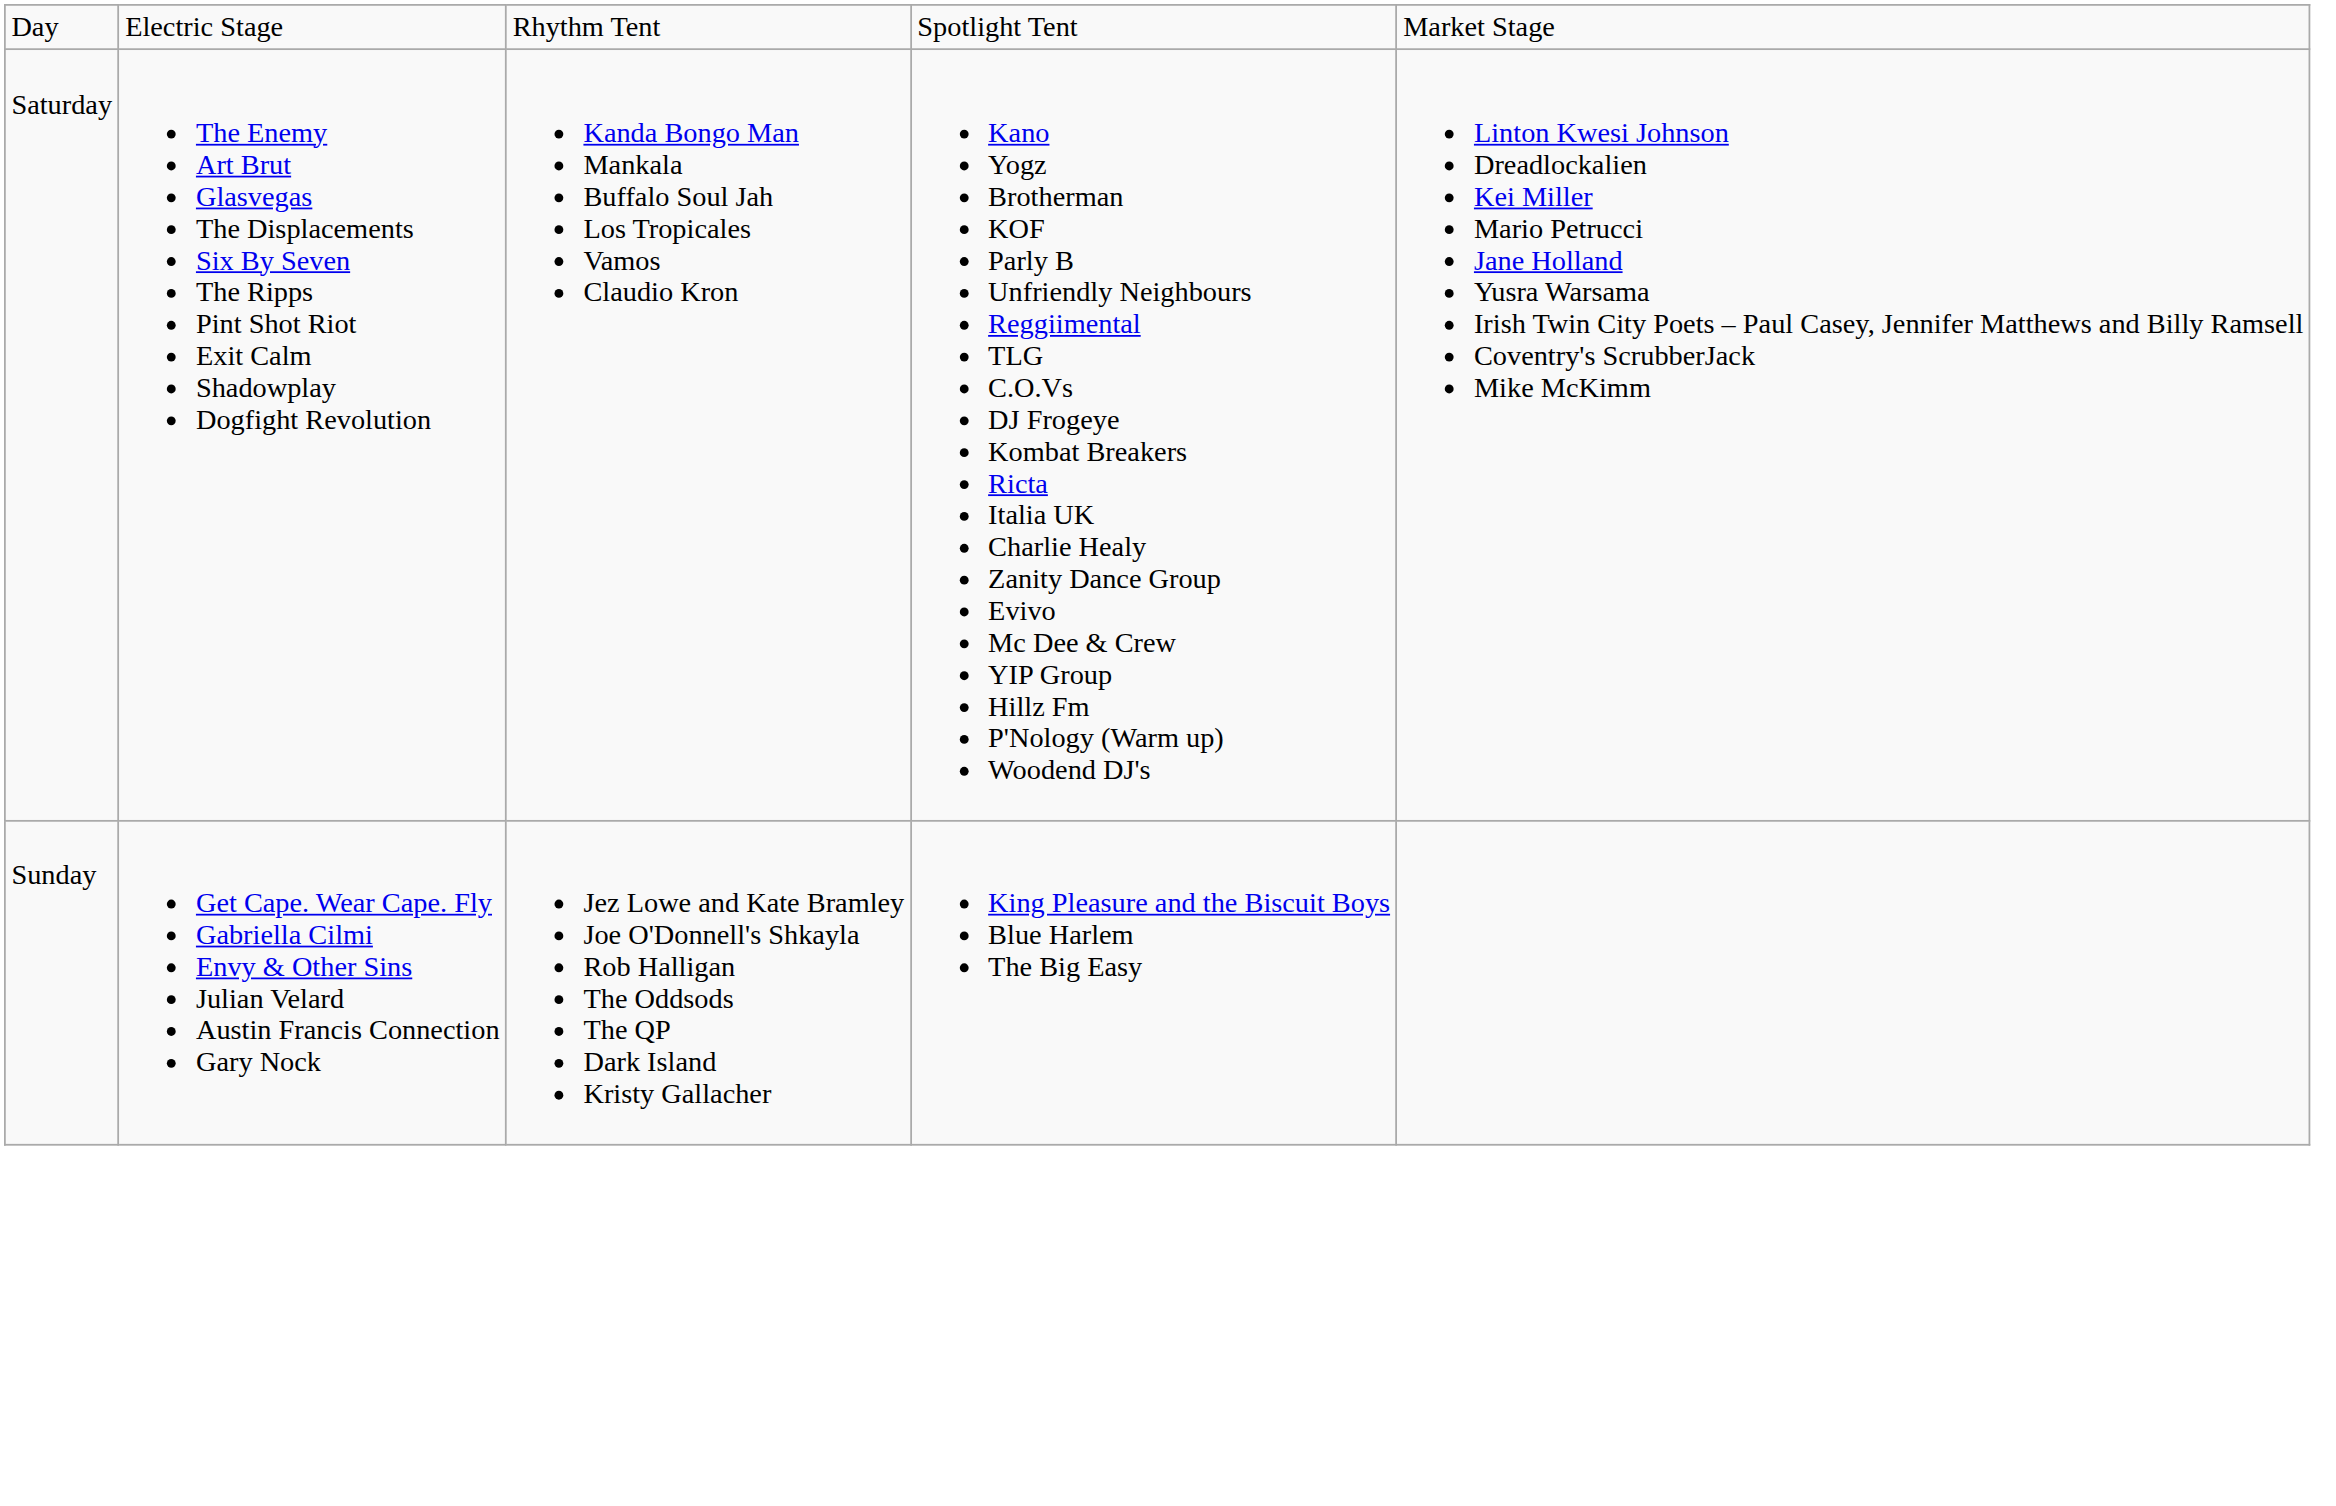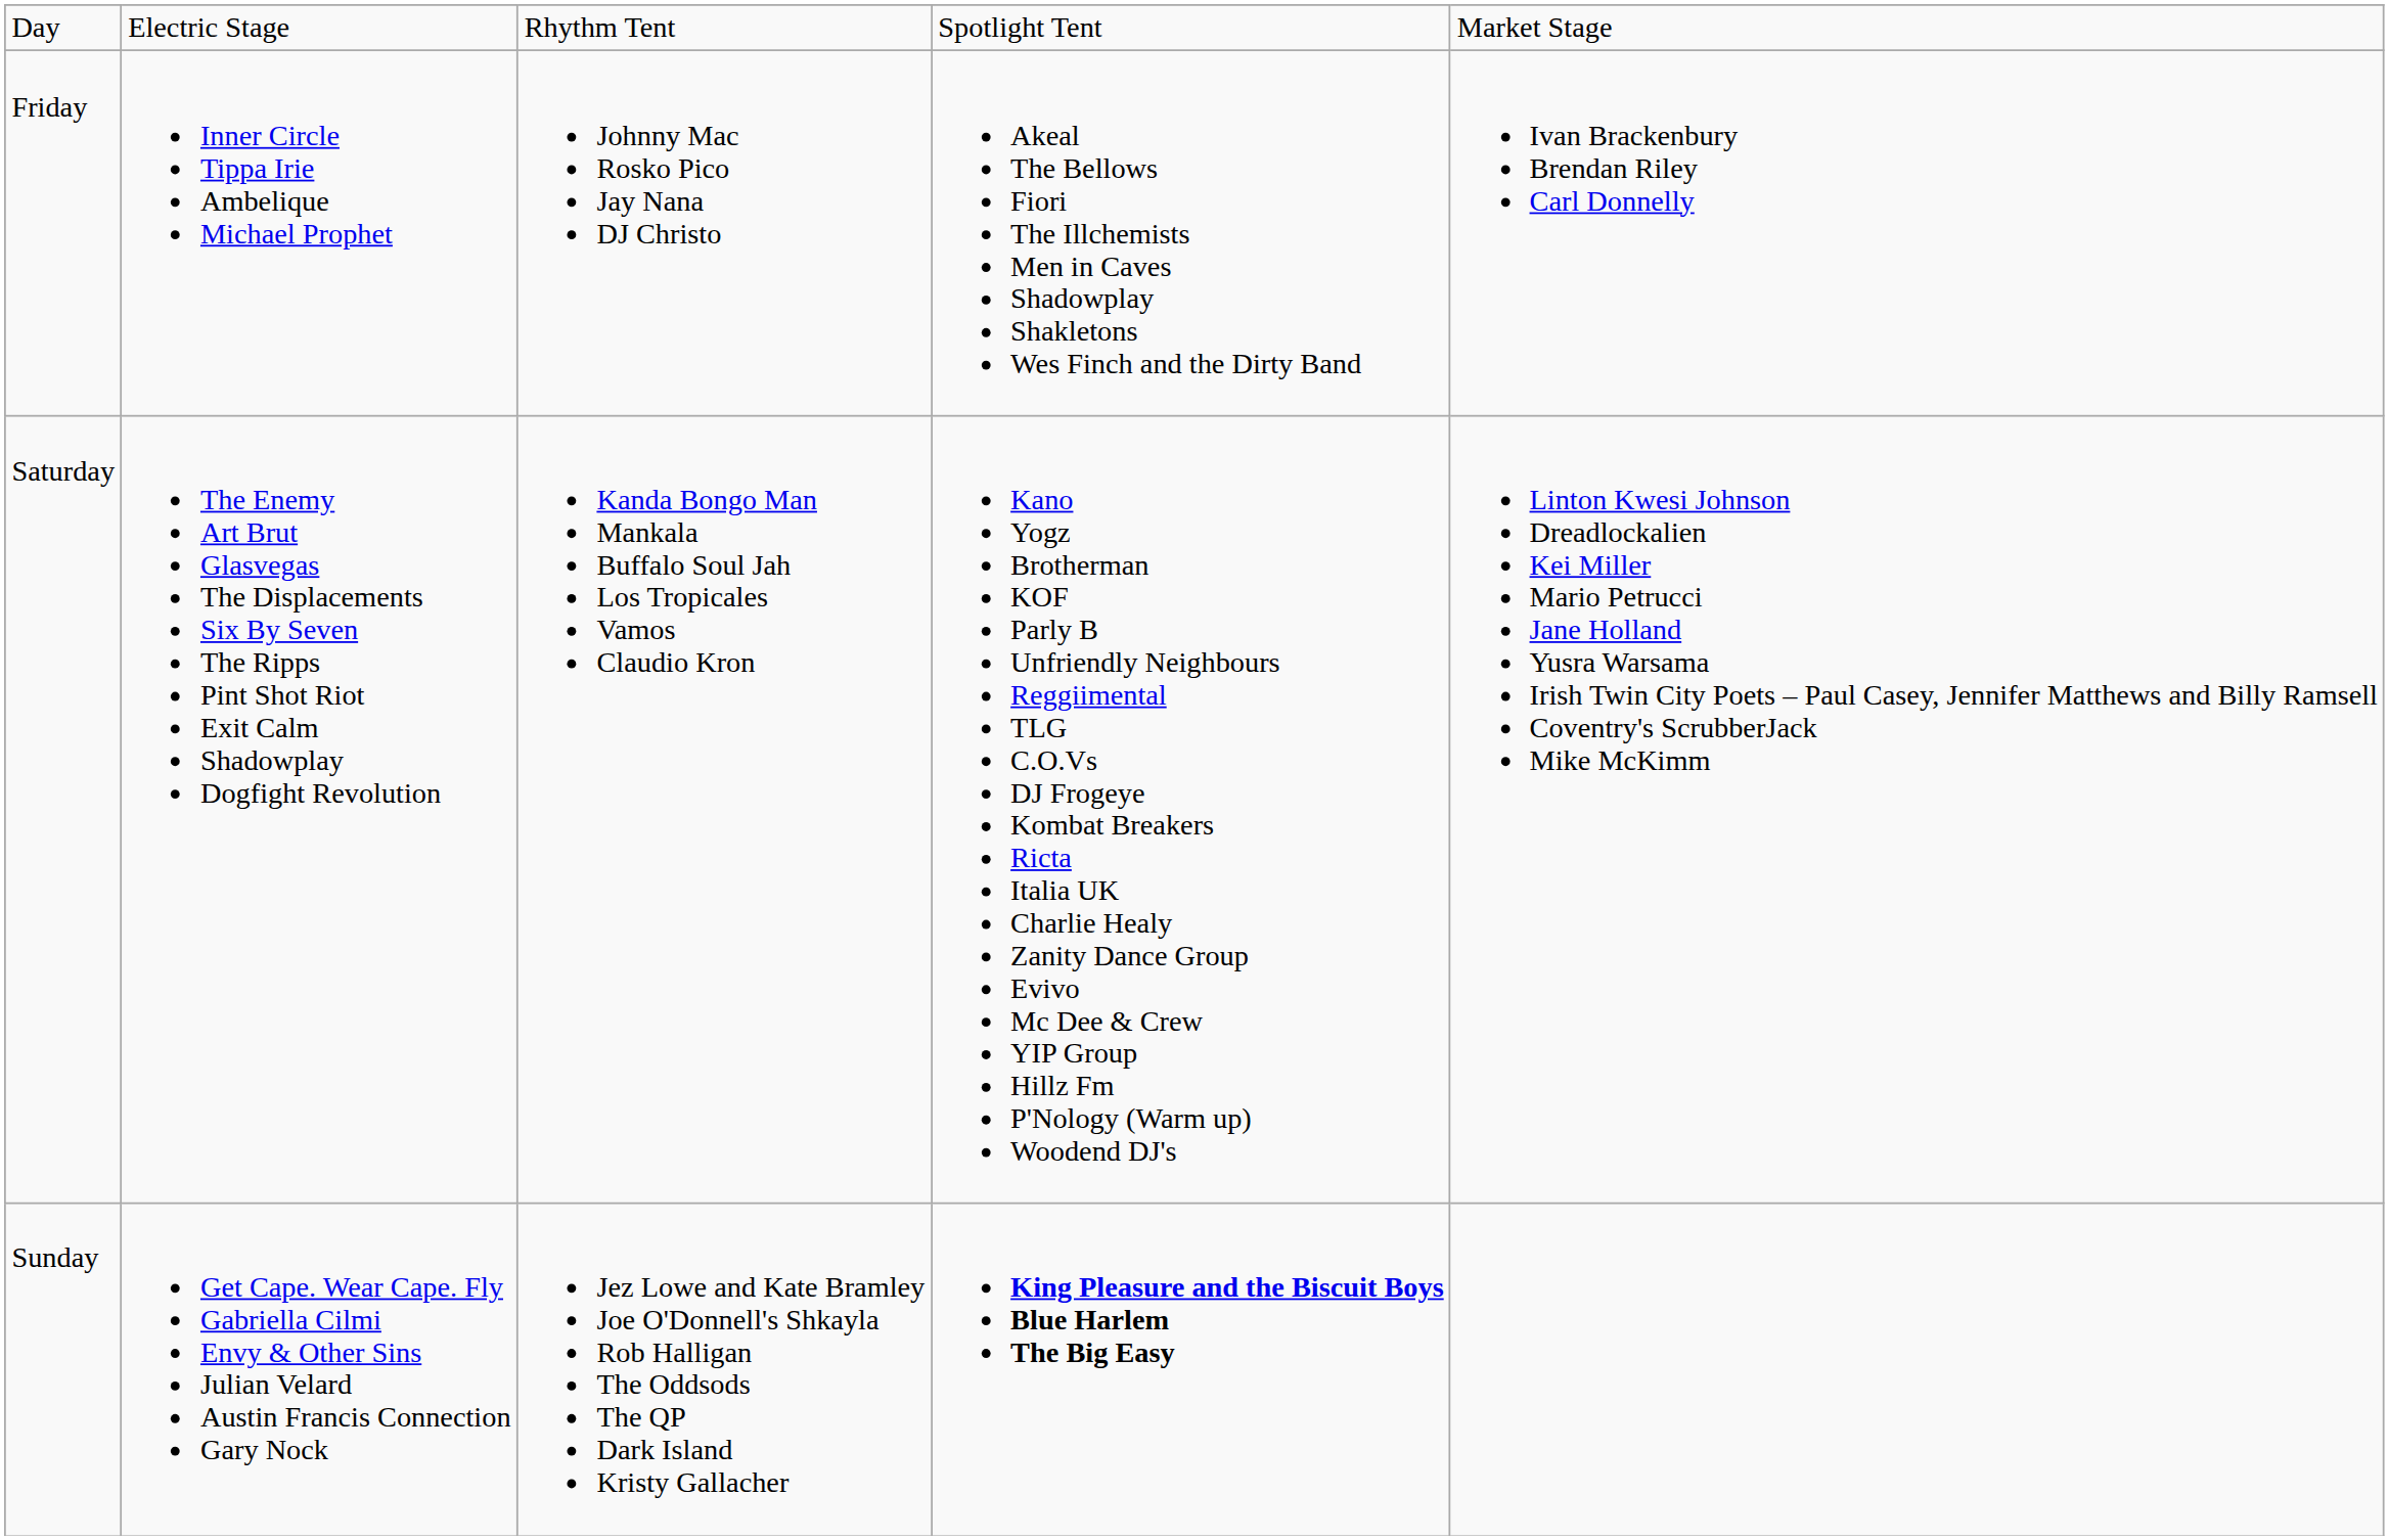 <table class="wikitable">
 <tr>
 <td>Day</td>
 <td>Electric Stage</td>
 <td>Rhythm Tent</td>
 <td>Spotlight Tent</td>
 <td>Market Stage</td>
+</tr>
+<tr valign="top">
+<td><br>Friday</td>
+<td><br><ul><li><a href='#'>Inner Circle</a></li><li><a href='#'>Tippa Irie</a></li><li>Ambelique</li><li><a href='#'>Michael Prophet</a></li></ul></td>
+<td><br><ul><li>Johnny Mac</li><li>Rosko Pico</li><li>Jay Nana</li><li>DJ Christo</li></ul></td>
+<td><br><ul><li>Akeal</li><li>The Bellows</li><li>Fiori</li><li>The Illchemists</li><li>Men in Caves</li><li>Shadowplay</li><li>Shakletons</li><li>Wes Finch and the Dirty Band</li></ul></td>
+<td><br><ul><li>Ivan Brackenbury</li><li>Brendan Riley</li><li><a href='#'>Carl Donnelly</a></li></ul></td>
 </tr>
 <tr valign="top">
 <td><br>Saturday</td>
 <td><br><ul><li><a href='#'>The Enemy</a></li><li><a href='#'>Art Brut</a></li><li><a href='#'>Glasvegas</a></li><li>The Displacements</li><li><a href='#'>Six By Seven</a></li><li>The Ripps</li><li>Pint Shot Riot</li><li>Exit Calm</li><li>Shadowplay</li><li>Dogfight Revolution</li></ul></td>
 <td><br><ul><li><a href='#'>Kanda Bongo Man</a></li><li>Mankala</li><li>Buffalo Soul Jah</li><li>Los Tropicales</li><li>Vamos</li><li>Claudio Kron</li></ul></td>
 <td><br><ul><li><a href='#'>Kano</a></li><li>Yogz</li><li>Brotherman</li><li>KOF</li><li>Parly B</li><li>Unfriendly Neighbours</li><li><a href='#'>Reggiimental</a></li><li>TLG</li><li>C.O.Vs</li><li>DJ Frogeye</li><li>Kombat Breakers</li><li><a href='#'>Ricta</a></li><li>Italia UK</li><li>Charlie Healy</li><li>Zanity Dance Group</li><li>Evivo</li><li>Mc Dee & Crew</li><li>YIP Group</li><li>Hillz Fm</li><li>P'Nology (Warm up)</li><li>Woodend DJ's</li></ul></td>
 <td><br><ul><li><a href='#'>Linton Kwesi Johnson</a></li><li>Dreadlockalien</li><li><a href='#'>Kei Miller</a></li><li>Mario Petrucci</li><li><a href='#'>Jane Holland</a></li><li>Yusra Warsama</li><li>Irish Twin City Poets – Paul Casey, Jennifer Matthews and Billy Ramsell</li><li>Coventry's ScrubberJack</li><li>Mike McKimm</li></ul></td>
 </tr>
 <tr valign="top">
 <td><br>Sunday</td>
 <td><br><ul><li><a href='#'>Get Cape. Wear Cape. Fly</a></li><li><a href='#'>Gabriella Cilmi</a></li><li><a href='#'>Envy & Other Sins</a></li><li>Julian Velard</li><li>Austin Francis Connection</li><li>Gary Nock</li></ul></td>
 <td><br><ul><li>Jez Lowe and Kate Bramley</li><li>Joe O'Donnell's Shkayla</li><li>Rob Halligan</li><li>The Oddsods</li><li>The QP</li><li>Dark Island</li><li>Kristy Gallacher</li></ul></td>
-<td><br><ul><li><a href='#'>King Pleasure and the Biscuit Boys</a></li><li>Blue Harlem</li><li>The Big Easy</li></ul></td>
+<td><strong><br><ul><li><a href='#'>King Pleasure and the Biscuit Boys</a></li><li>Blue Harlem</li><li>The Big Easy</li></ul></strong></td>
 <td></td>
 </tr>
 </table>
